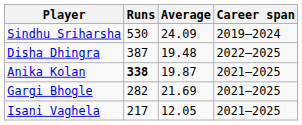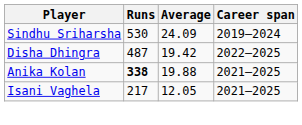 <table class="wikitable">
 <tr>
 <th>Player</th>
 <th>Runs</th>
 <th>Average</th>
 <th>Career span</th>
 </tr>
 <tr>
 <td><a href='#'>Sindhu Sriharsha</a></td>
 <td>530</td>
 <td>24.09</td>
 <td>2019–2024</td>
 </tr>
 <tr>
 <td><a href='#'>Disha Dhingra</a></td>
-<td>387</td>
-<td>19.48</td>
+<td>487</td>
+<td>19.42</td>
 <td>2022–2025</td>
 </tr>
 <tr>
 <td><a href='#'>Anika Kolan</a></td>
 <td><strong>338</strong></td>
-<td>19.87</td>
-<td>2021–2025</td>
-</tr>
-<tr>
-<td><a href='#'>Gargi Bhogle</a></td>
-<td>282</td>
-<td>21.69</td>
+<td>19.88</td>
 <td>2021–2025</td>
 </tr>
 <tr>
 <td><a href='#'>Isani Vaghela</a></td>
 <td>217</td>
 <td>12.05</td>
 <td>2021–2025</td>
 </tr>
 </table>
